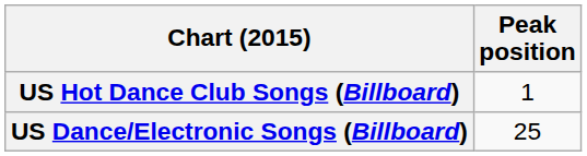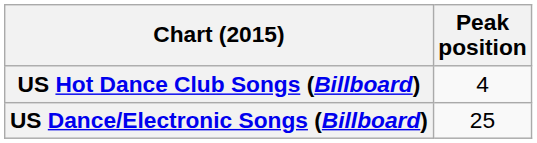 <table class="wikitable plainrowheaders" style="text-align:center">
 <tr>
 <th scope="col">Chart (2015)</th>
 <th scope="col">Peak<br>position</th>
 </tr>
 <tr>
 <th scope="row">US <a href='#'>Hot Dance Club Songs</a> (<em><a href='#'>Billboard</a></em>)</th>
-<td>1</td>
+<td>4</td>
 </tr>
 <tr>
 <th scope="row">US <a href='#'>Dance/Electronic Songs</a> (<em><a href='#'>Billboard</a></em>)</th>
 <td>25</td>
 </tr>
 </table>
